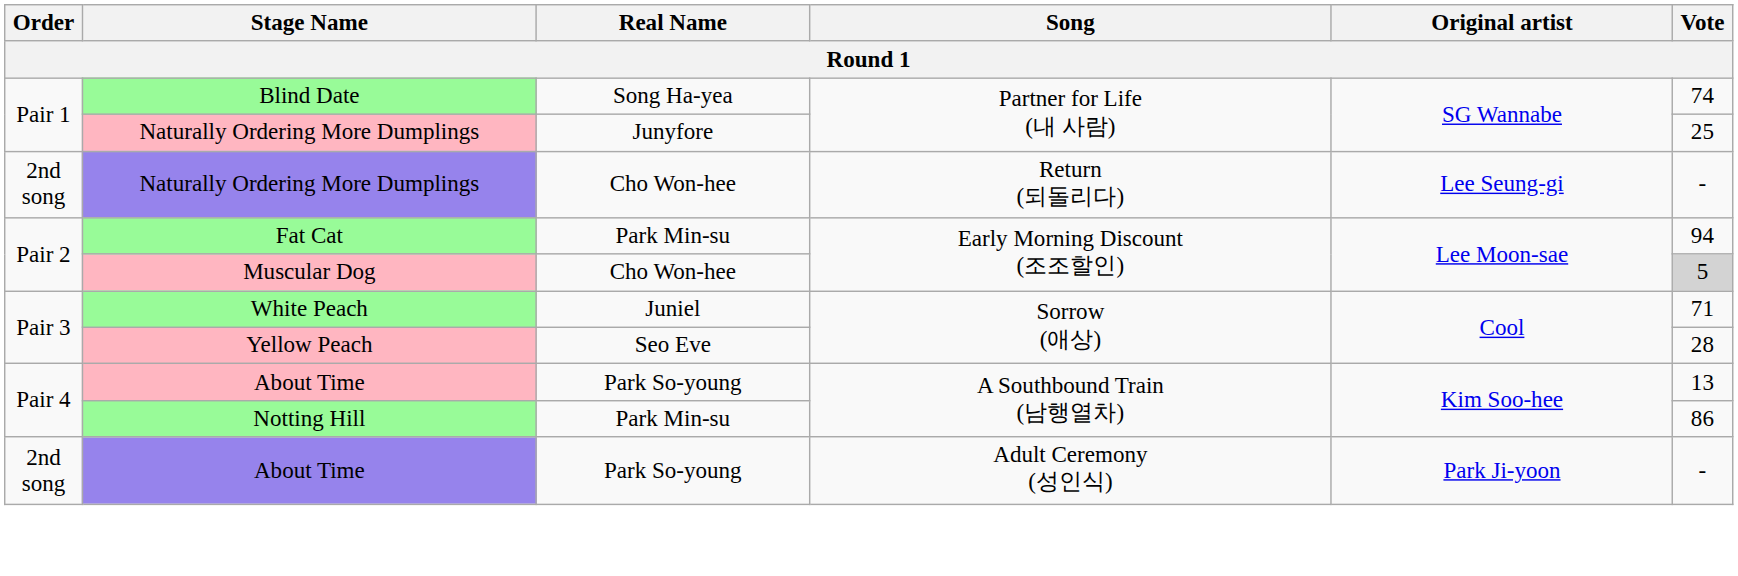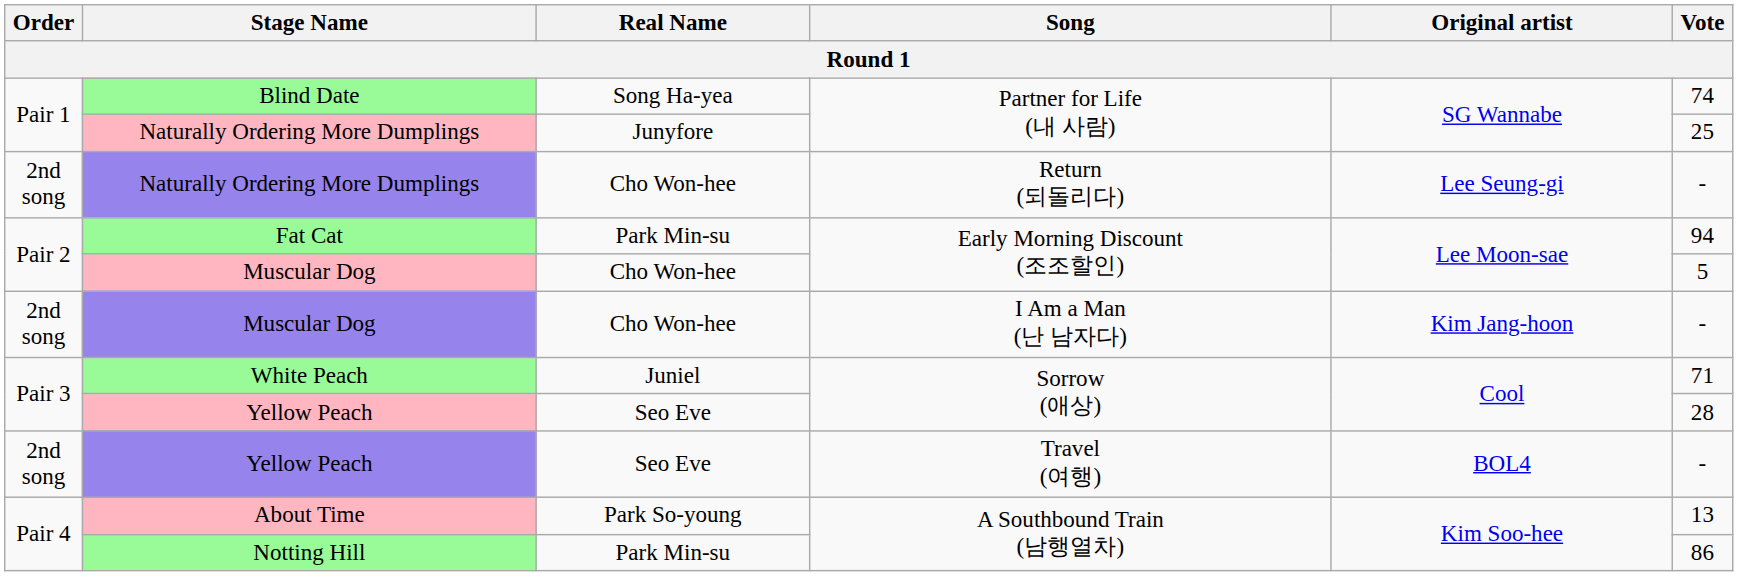 <table class="wikitable" style="text-align:center; width:95%;">
 <tr>
 <th style="width:1%;">Order</th>
 <th style="width:20%;">Stage Name</th>
 <th style="width:12%;">Real Name</th>
 <th style="width:23%;">Song</th>
 <th style="width:15%;">Original artist</th>
 <th style="width:1%;">Vote</th>
 </tr>
 <tr>
 <th colspan=6>Round 1</th>
 </tr>
 <tr>
 <td rowspan=2>Pair 1</td>
 <td bgcolor="palegreen">Blind Date</td>
 <td>Song Ha-yea</td>
 <td rowspan=2>Partner for Life<br>(내 사람)</td>
 <td rowspan=2><a href='#'>SG Wannabe</a></td>
 <td>74</td>
 </tr>
 <tr>
 <td bgcolor="lightpink">Naturally Ordering More Dumplings</td>
 <td>Junyfore</td>
 <td>25</td>
 </tr>
 <tr>
 <td>2nd song</td>
 <td bgcolor="#9683EC">Naturally Ordering More Dumplings</td>
 <td>Cho Won-hee</td>
 <td>Return<br>(되돌리다)</td>
 <td><a href='#'>Lee Seung-gi</a></td>
 <td>-</td>
 </tr>
 <tr>
 <td rowspan=2>Pair 2</td>
 <td bgcolor="palegreen">Fat Cat</td>
 <td>Park Min-su</td>
 <td rowspan=2>Early Morning Discount<br>(조조할인)</td>
 <td rowspan=2><a href='#'>Lee Moon-sae</a></td>
 <td>94</td>
 </tr>
 <tr>
 <td bgcolor="lightpink">Muscular Dog</td>
 <td>Cho Won-hee</td>
-<td style="background: lightgrey;">5</td>
+<td>5</td>
+</tr>
+<tr>
+<td>2nd song</td>
+<td bgcolor="#9683EC">Muscular Dog</td>
+<td>Cho Won-hee</td>
+<td>I Am a Man<br>(난 남자다)</td>
+<td><a href='#'>Kim Jang-hoon</a></td>
+<td>-</td>
 </tr>
 <tr>
 <td rowspan=2>Pair 3</td>
 <td bgcolor="palegreen">White Peach</td>
 <td>Juniel</td>
 <td rowspan=2>Sorrow<br>(애상)</td>
 <td rowspan=2><a href='#'>Cool</a></td>
 <td>71</td>
 </tr>
 <tr>
 <td bgcolor="lightpink">Yellow Peach</td>
 <td>Seo Eve</td>
 <td>28</td>
 </tr>
 <tr>
+<td>2nd song</td>
+<td bgcolor="#9683EC">Yellow Peach</td>
+<td>Seo Eve</td>
+<td>Travel<br>(여행)</td>
+<td><a href='#'>BOL4</a></td>
+<td>-</td>
+</tr>
+<tr>
 <td rowspan=2>Pair 4</td>
 <td bgcolor="lightpink">About Time</td>
 <td>Park So-young</td>
 <td rowspan=2>A Southbound Train<br>(남행열차)</td>
 <td rowspan=2><a href='#'>Kim Soo-hee</a></td>
 <td>13</td>
 </tr>
 <tr>
 <td bgcolor="palegreen">Notting Hill</td>
 <td>Park Min-su</td>
 <td>86</td>
 </tr>
-<tr>
-<td>2nd song</td>
-<td bgcolor="#9683EC">About Time</td>
-<td>Park So-young</td>
-<td>Adult Ceremony<br>(성인식)</td>
-<td><a href='#'>Park Ji-yoon</a></td>
-<td>-</td>
-</tr>
 </table>
